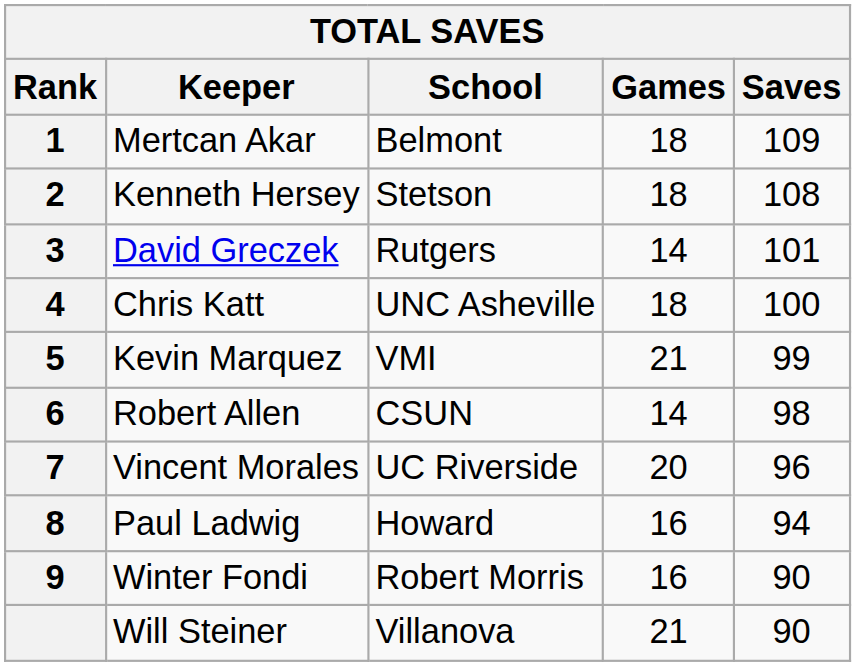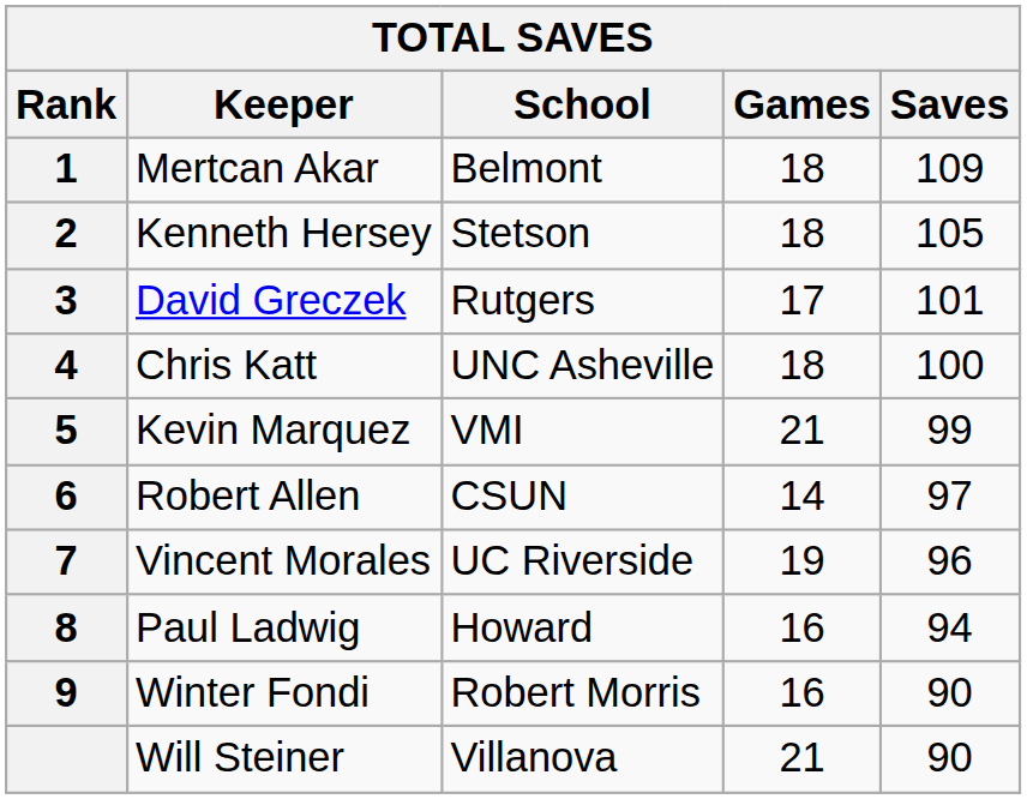 <table class="wikitable">
 <tr>
 <th colspan=5>TOTAL SAVES</th>
 </tr>
 <tr>
 <th>Rank</th>
 <th>Keeper</th>
 <th>School</th>
 <th>Games</th>
 <th>Saves</th>
 </tr>
 <tr>
 <th>1</th>
 <td>Mertcan Akar</td>
 <td>Belmont</td>
 <td style="text-align:center;">18</td>
 <td style="text-align:center;">109</td>
 </tr>
 <tr>
 <th>2</th>
 <td>Kenneth Hersey</td>
 <td>Stetson</td>
 <td style="text-align:center;">18</td>
-<td style="text-align:center;">108</td>
+<td style="text-align:center;">105</td>
 </tr>
 <tr>
 <th>3</th>
 <td><a href='#'>David Greczek</a></td>
 <td>Rutgers</td>
-<td style="text-align:center;">14</td>
+<td style="text-align:center;">17</td>
 <td style="text-align:center;">101</td>
 </tr>
 <tr>
 <th>4</th>
 <td>Chris Katt</td>
 <td>UNC Asheville</td>
 <td style="text-align:center;">18</td>
 <td style="text-align:center;">100</td>
 </tr>
 <tr>
 <th>5</th>
 <td>Kevin Marquez</td>
 <td>VMI</td>
 <td style="text-align:center;">21</td>
 <td style="text-align:center;">99</td>
 </tr>
 <tr>
 <th>6</th>
 <td>Robert Allen</td>
 <td>CSUN</td>
 <td style="text-align:center;">14</td>
-<td style="text-align:center;">98</td>
+<td style="text-align:center;">97</td>
 </tr>
 <tr>
 <th>7</th>
 <td>Vincent Morales</td>
 <td>UC Riverside</td>
-<td style="text-align:center;">20</td>
+<td style="text-align:center;">19</td>
 <td style="text-align:center;">96</td>
 </tr>
 <tr>
 <th>8</th>
 <td>Paul Ladwig</td>
 <td>Howard</td>
 <td style="text-align:center;">16</td>
 <td style="text-align:center;">94</td>
 </tr>
 <tr>
 <th>9</th>
 <td>Winter Fondi</td>
 <td>Robert Morris</td>
 <td style="text-align:center;">16</td>
 <td style="text-align:center;">90</td>
 </tr>
 <tr>
 <th></th>
 <td>Will Steiner</td>
 <td>Villanova</td>
 <td style="text-align:center;">21</td>
 <td style="text-align:center;">90</td>
 </tr>
 </table>
